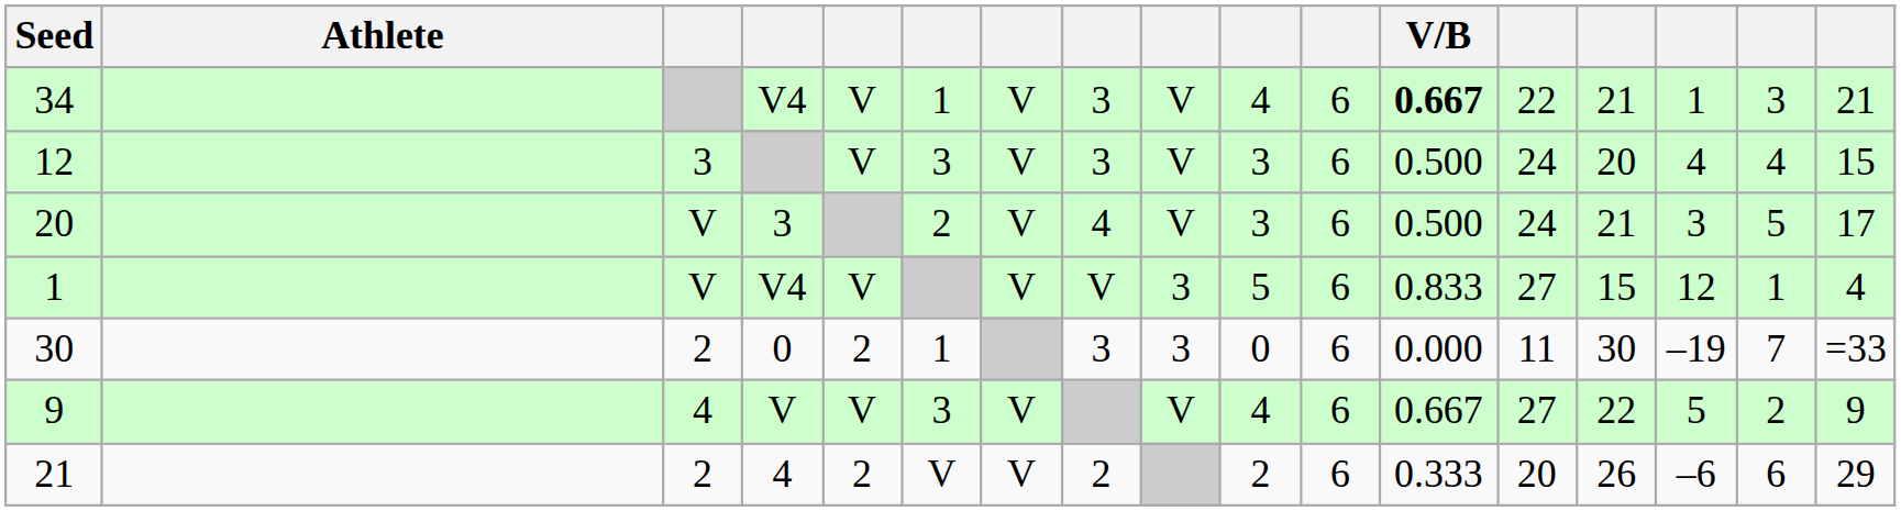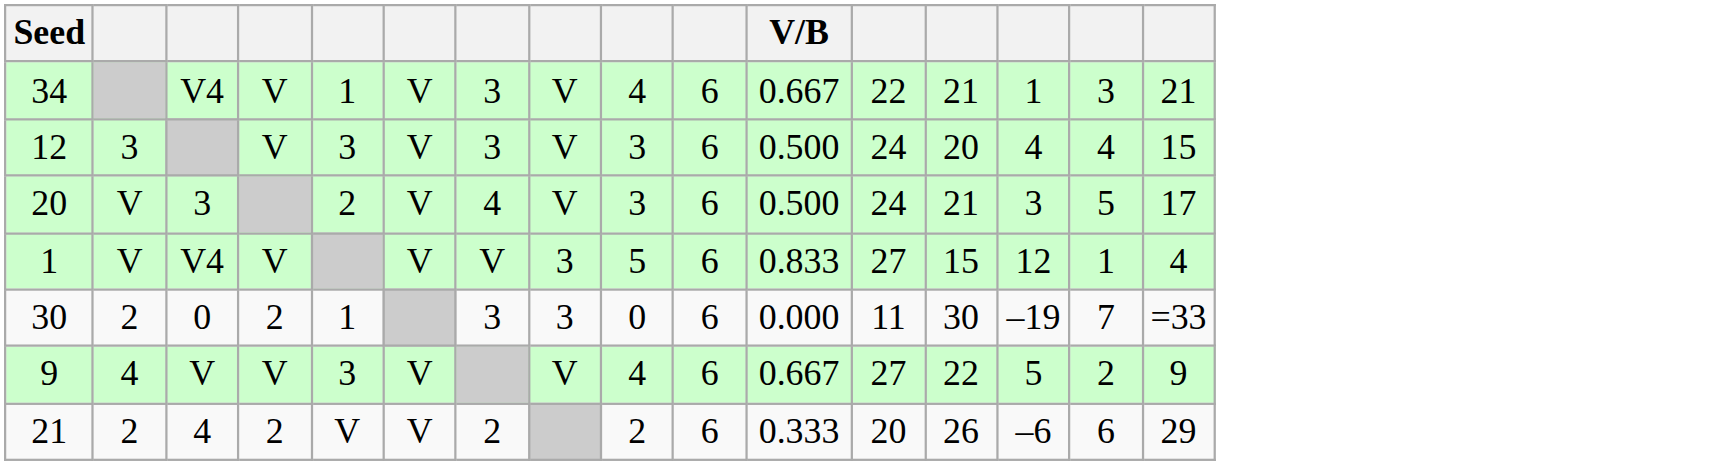 <table class="wikitable" style="text-align:center">
 <tr>
 <th width="25">Seed</th>
-<th width="220">Athlete</th>
 <th width="25"></th>
 <th width="25"></th>
 <th width="25"></th>
 <th width="25"></th>
 <th width="25"></th>
 <th width="25"></th>
 <th width="25"></th>
 <th width="25"></th>
 <th width="25"></th>
 <th width="40">V/B</th>
 <th width="25"></th>
 <th width="25"></th>
 <th width="25"></th>
 <th width="25"></th>
 <th width="25"></th>
 </tr>
 <tr bgcolor=ccffcc>
 <td>34</td>
-<td align=left></td>
 <td bgcolor="#cccccc"></td>
 <td>V4</td>
 <td>V</td>
 <td>1</td>
 <td>V</td>
 <td>3</td>
 <td>V</td>
 <td>4</td>
 <td>6</td>
-<td><strong>0.667</strong></td>
+<td>0.667</td>
 <td>22</td>
 <td>21</td>
 <td>1</td>
 <td>3</td>
 <td>21</td>
 </tr>
 <tr bgcolor=ccffcc>
 <td>12</td>
-<td align=left></td>
 <td>3</td>
 <td bgcolor="#cccccc"></td>
 <td>V</td>
 <td>3</td>
 <td>V</td>
 <td>3</td>
 <td>V</td>
 <td>3</td>
 <td>6</td>
 <td>0.500</td>
 <td>24</td>
 <td>20</td>
 <td>4</td>
 <td>4</td>
 <td>15</td>
 </tr>
 <tr bgcolor=ccffcc>
 <td>20</td>
-<td align=left></td>
 <td>V</td>
 <td>3</td>
 <td bgcolor="#cccccc"></td>
 <td>2</td>
 <td>V</td>
 <td>4</td>
 <td>V</td>
 <td>3</td>
 <td>6</td>
 <td>0.500</td>
 <td>24</td>
 <td>21</td>
 <td>3</td>
 <td>5</td>
 <td>17</td>
 </tr>
 <tr bgcolor=ccffcc>
 <td>1</td>
-<td align=left></td>
 <td>V</td>
 <td>V4</td>
 <td>V</td>
 <td bgcolor="#cccccc"></td>
 <td>V</td>
 <td>V</td>
 <td>3</td>
 <td>5</td>
 <td>6</td>
 <td>0.833</td>
 <td>27</td>
 <td>15</td>
 <td>12</td>
 <td>1</td>
 <td>4</td>
 </tr>
 <tr>
 <td>30</td>
-<td align=left></td>
 <td>2</td>
 <td>0</td>
 <td>2</td>
 <td>1</td>
 <td bgcolor="#cccccc"></td>
 <td>3</td>
 <td>3</td>
 <td>0</td>
 <td>6</td>
 <td>0.000</td>
 <td>11</td>
 <td>30</td>
 <td>–19</td>
 <td>7</td>
 <td>=33</td>
 </tr>
 <tr bgcolor=ccffcc>
 <td>9</td>
-<td align=left></td>
 <td>4</td>
 <td>V</td>
 <td>V</td>
 <td>3</td>
 <td>V</td>
 <td bgcolor="#cccccc"></td>
 <td>V</td>
 <td>4</td>
 <td>6</td>
 <td>0.667</td>
 <td>27</td>
 <td>22</td>
 <td>5</td>
 <td>2</td>
 <td>9</td>
 </tr>
 <tr>
 <td>21</td>
-<td align=left></td>
 <td>2</td>
 <td>4</td>
 <td>2</td>
 <td>V</td>
 <td>V</td>
 <td>2</td>
 <td bgcolor="#cccccc"></td>
 <td>2</td>
 <td>6</td>
 <td>0.333</td>
 <td>20</td>
 <td>26</td>
 <td>–6</td>
 <td>6</td>
 <td>29</td>
 </tr>
 </table>
